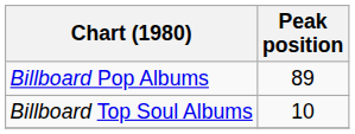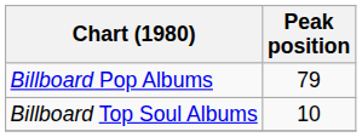 <table class="wikitable">
 <tr>
 <th>Chart (1980)</th>
 <th>Peak<br>position</th>
 </tr>
 <tr>
 <td><a href='#'><em>Billboard</em> Pop Albums</a></td>
-<td align=center>89</td>
+<td align=center>79</td>
 </tr>
 <tr>
 <td><em>Billboard</em> <a href='#'>Top Soul Albums</a></td>
 <td align=center>10</td>
 </tr>
 <tr>
 </tr>
 </table>
